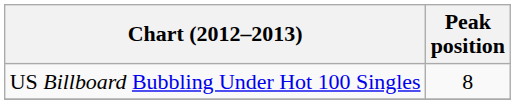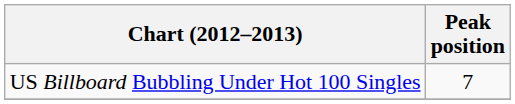 <table class="wikitable sortable">
 <tr>
 <th align="left">Chart (2012–2013)</th>
 <th align="center">Peak<br>position</th>
 </tr>
 <tr>
 <td>US <em>Billboard</em> <a href='#'>Bubbling Under Hot 100 Singles</a></td>
-<td align="center">8</td>
+<td align="center">7</td>
 </tr>
 <tr>
 </tr>
 <tr>
 </tr>
 </table>
